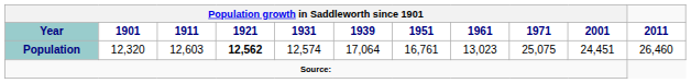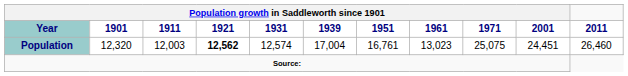 <table class="wikitable" style="font-size:90%; width:70%; border:0; text-align:center; line-height:120%;">
 <tr>
 <th colspan="10" style="text-align:center;font-size:90%;"><a href='#'>Population growth</a> in Saddleworth since 1901</th>
 <td></td>
 </tr>
 <tr>
 <th style="background:#9cc; color:navy; height:17px;">Year</th>
 <th style="background:#fff; color:navy;">1901</th>
 <th style="background:#fff; color:navy;">1911</th>
 <th style="background:#fff; color:navy;">1921</th>
 <th style="background:#fff; color:navy;">1931</th>
 <th style="background:#fff; color:navy;">1939</th>
 <th style="background:#fff; color:navy;">1951</th>
 <th style="background:#fff; color:navy;">1961</th>
 <th style="background:#fff; color:navy;">1971</th>
 <th style="background:#fff; color:navy;">2001</th>
 <th style="background:#fff; color:navy;">2011</th>
 </tr>
 <tr style="text-align:center;">
 <th style="background:#9cc; color:navy; height:17px;">Population</th>
 <td style="background:#fff; color:black;">12,320</td>
-<td style="background:#fff; color:black;">12,603</td>
+<td style="background:#fff; color:black;">12,003</td>
 <td style="background:#fff; color:black;"><strong>12,562</strong></td>
 <td style="background:#fff; color:black;">12,574</td>
-<td style="background:#fff; color:black;">17,064</td>
+<td style="background:#fff; color:black;">17,004</td>
 <td style="background:#fff; color:black;">16,761</td>
 <td style="background:#fff; color:black;">13,023</td>
 <td style="background:#fff; color:black;">25,075</td>
 <td style="background:#fff; color:black;">24,451</td>
 <td style="background:#fff; color:black;">26,460</td>
 </tr>
 <tr>
 <td colspan="10" style="text-align:center;font-size:90%;"><small><strong>Source: </strong></small></td>
 </tr>
 </table>
